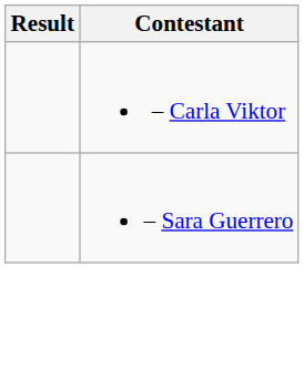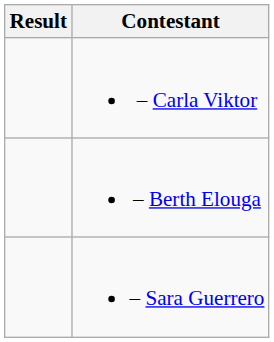 <table class="wikitable" style="text-align:center;">
 <tr>
 <th>Result</th>
 <th>Contestant</th>
 </tr>
 <tr>
 <td></td>
 <td><br><ul><li> – <a href='#'>Carla Viktor</a></li></ul></td>
 </tr>
 <tr>
 <td></td>
+<td><br><ul><li> – <a href='#'>Berth Elouga</a></li></ul></td>
+</tr>
+<tr>
+<td></td>
 <td><br><ul><li> – <a href='#'>Sara Guerrero</a></li></ul></td>
 </tr>
 </table>
